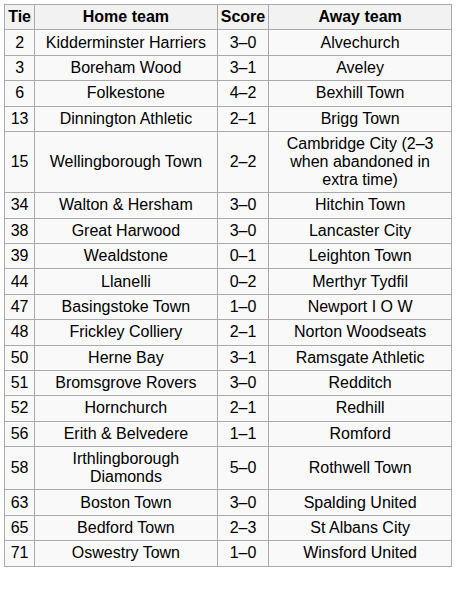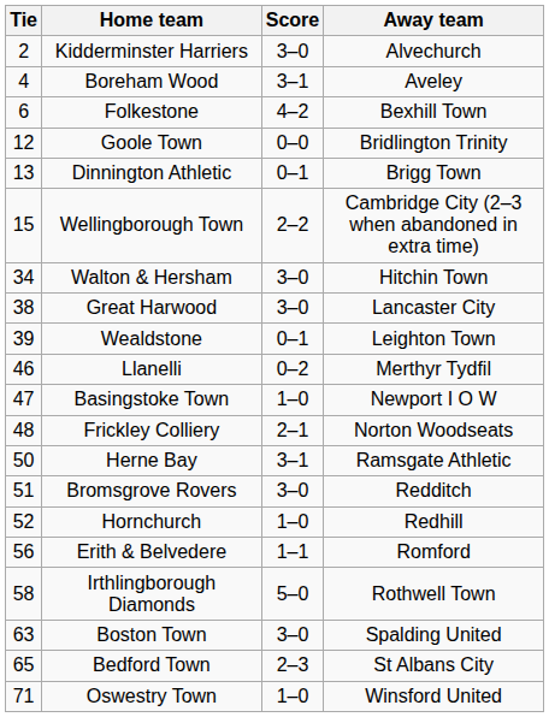 <table class="wikitable" style="text-align:center;">
 <tr>
 <th width=20>Tie</th>
 <th width=175>Home team</th>
 <th width=20>Score</th>
 <th width=175>Away team</th>
 </tr>
 <tr>
 <td>2</td>
 <td>Kidderminster Harriers</td>
 <td>3–0</td>
 <td>Alvechurch</td>
 </tr>
 <tr>
-<td>3</td>
+<td>4</td>
 <td>Boreham Wood</td>
 <td>3–1</td>
 <td>Aveley</td>
 </tr>
 <tr>
 <td>6</td>
 <td>Folkestone</td>
 <td>4–2</td>
 <td>Bexhill Town</td>
 </tr>
 <tr>
+<td>12</td>
+<td>Goole Town</td>
+<td>0–0</td>
+<td>Bridlington Trinity</td>
+</tr>
+<tr>
 <td>13</td>
 <td>Dinnington Athletic</td>
-<td>2–1</td>
+<td>0–1</td>
 <td>Brigg Town</td>
 </tr>
 <tr>
 <td>15</td>
 <td>Wellingborough Town</td>
 <td>2–2</td>
 <td>Cambridge City (2–3 when abandoned in extra time)</td>
 </tr>
 <tr>
 <td>34</td>
 <td>Walton & Hersham</td>
 <td>3–0</td>
 <td>Hitchin Town</td>
 </tr>
 <tr>
 <td>38</td>
 <td>Great Harwood</td>
 <td>3–0</td>
 <td>Lancaster City</td>
 </tr>
 <tr>
 <td>39</td>
 <td>Wealdstone</td>
 <td>0–1</td>
 <td>Leighton Town</td>
 </tr>
 <tr>
-<td>44</td>
+<td>46</td>
 <td>Llanelli</td>
 <td>0–2</td>
 <td>Merthyr Tydfil</td>
 </tr>
 <tr>
 <td>47</td>
 <td>Basingstoke Town</td>
 <td>1–0</td>
 <td>Newport I O W</td>
 </tr>
 <tr>
 <td>48</td>
 <td>Frickley Colliery</td>
 <td>2–1</td>
 <td>Norton Woodseats</td>
 </tr>
 <tr>
 <td>50</td>
 <td>Herne Bay</td>
 <td>3–1</td>
 <td>Ramsgate Athletic</td>
 </tr>
 <tr>
 <td>51</td>
 <td>Bromsgrove Rovers</td>
 <td>3–0</td>
 <td>Redditch</td>
 </tr>
 <tr>
 <td>52</td>
 <td>Hornchurch</td>
-<td>2–1</td>
+<td>1–0</td>
 <td>Redhill</td>
 </tr>
 <tr>
 <td>56</td>
 <td>Erith & Belvedere</td>
 <td>1–1</td>
 <td>Romford</td>
 </tr>
 <tr>
 <td>58</td>
 <td>Irthlingborough Diamonds</td>
 <td>5–0</td>
 <td>Rothwell Town</td>
 </tr>
 <tr>
 <td>63</td>
 <td>Boston Town</td>
 <td>3–0</td>
 <td>Spalding United</td>
 </tr>
 <tr>
 <td>65</td>
 <td>Bedford Town</td>
 <td>2–3</td>
 <td>St Albans City</td>
 </tr>
 <tr>
 <td>71</td>
 <td>Oswestry Town</td>
 <td>1–0</td>
 <td>Winsford United</td>
 </tr>
 </table>
